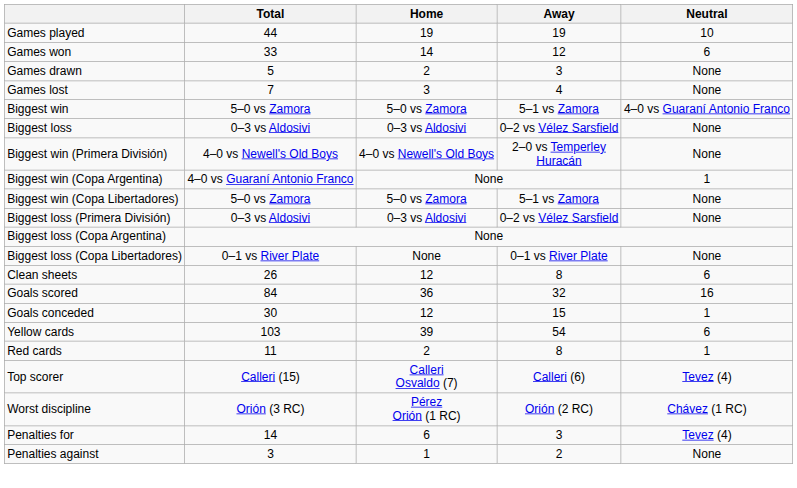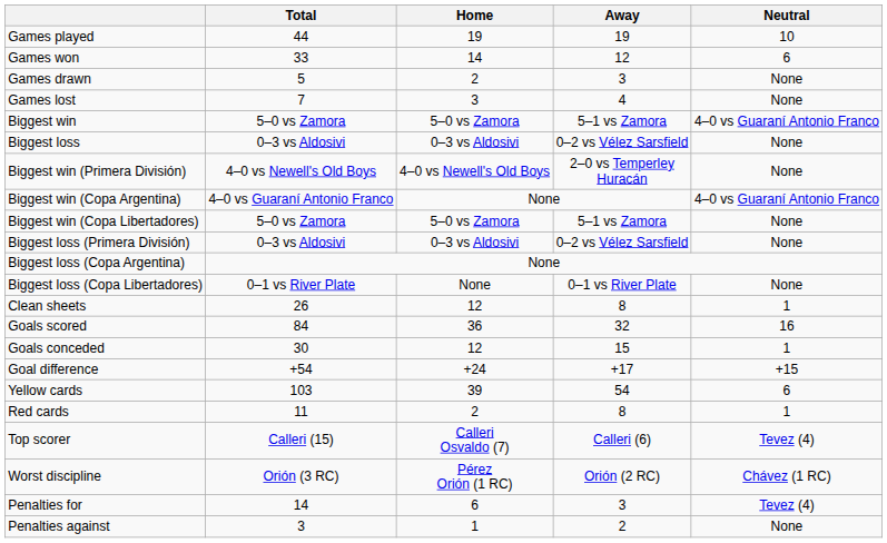 <table class="wikitable" style="text-align: center;">
 <tr>
 <th></th>
 <th>Total</th>
 <th>Home</th>
 <th>Away</th>
 <th>Neutral</th>
 </tr>
 <tr>
 <td align=left>Games played</td>
 <td>44</td>
 <td>19</td>
 <td>19</td>
 <td>10</td>
 </tr>
 <tr>
 <td align=left>Games won</td>
 <td>33</td>
 <td>14</td>
 <td>12</td>
 <td>6</td>
 </tr>
 <tr>
 <td align=left>Games drawn</td>
 <td>5</td>
 <td>2</td>
 <td>3</td>
 <td>None</td>
 </tr>
 <tr>
 <td align=left>Games lost</td>
 <td>7</td>
 <td>3</td>
 <td>4</td>
 <td>None</td>
 </tr>
 <tr>
 <td align=left>Biggest win</td>
 <td>5–0 vs <a href='#'>Zamora</a></td>
 <td>5–0 vs <a href='#'>Zamora</a></td>
 <td>5–1 vs <a href='#'>Zamora</a></td>
 <td>4–0 vs <a href='#'>Guaraní Antonio Franco</a></td>
 </tr>
 <tr>
 <td align=left>Biggest loss</td>
 <td>0–3 vs <a href='#'>Aldosivi</a></td>
 <td>0–3 vs <a href='#'>Aldosivi</a></td>
 <td>0–2 vs <a href='#'>Vélez Sarsfield</a></td>
 <td>None</td>
 </tr>
 <tr>
 <td align=left>Biggest win (Primera División)</td>
 <td>4–0 vs <a href='#'>Newell's Old Boys</a></td>
 <td>4–0 vs <a href='#'>Newell's Old Boys</a></td>
 <td>2–0 vs <a href='#'>Temperley</a><br><a href='#'>Huracán</a></td>
 <td>None</td>
 </tr>
 <tr>
 <td align=left>Biggest win (Copa Argentina)</td>
 <td>4–0 vs <a href='#'>Guaraní Antonio Franco</a></td>
 <td colspan=2>None</td>
-<td>1</td>
+<td>4–0 vs <a href='#'>Guaraní Antonio Franco</a></td>
 </tr>
 <tr>
 <td align=left>Biggest win (Copa Libertadores)</td>
 <td>5–0 vs <a href='#'>Zamora</a></td>
 <td>5–0 vs <a href='#'>Zamora</a></td>
 <td>5–1 vs <a href='#'>Zamora</a></td>
 <td>None</td>
 </tr>
 <tr>
 <td align=left>Biggest loss (Primera División)</td>
 <td>0–3 vs <a href='#'>Aldosivi</a></td>
 <td>0–3 vs <a href='#'>Aldosivi</a></td>
 <td>0–2 vs <a href='#'>Vélez Sarsfield</a></td>
 <td>None</td>
 </tr>
 <tr>
 <td align=left>Biggest loss (Copa Argentina)</td>
 <td colspan=4>None</td>
 </tr>
 <tr>
 <td align=left>Biggest loss (Copa Libertadores)</td>
 <td>0–1 vs <a href='#'>River Plate</a></td>
 <td>None</td>
 <td>0–1 vs <a href='#'>River Plate</a></td>
 <td>None</td>
 </tr>
 <tr>
 <td align=left>Clean sheets</td>
 <td>26</td>
 <td>12</td>
 <td>8</td>
-<td>6</td>
+<td>1</td>
 </tr>
 <tr>
 <td align=left>Goals scored</td>
 <td>84</td>
 <td>36</td>
 <td>32</td>
 <td>16</td>
 </tr>
 <tr>
 <td align=left>Goals conceded</td>
 <td>30</td>
 <td>12</td>
 <td>15</td>
 <td>1</td>
+</tr>
+<tr>
+<td align=left>Goal difference</td>
+<td>+54</td>
+<td>+24</td>
+<td>+17</td>
+<td>+15</td>
 </tr>
 <tr>
 <td align=left>Yellow cards</td>
 <td>103</td>
 <td>39</td>
 <td>54</td>
 <td>6</td>
 </tr>
 <tr>
 <td align=left>Red cards</td>
 <td>11</td>
 <td>2</td>
 <td>8</td>
 <td>1</td>
 </tr>
 <tr>
 <td align=left>Top scorer</td>
 <td><a href='#'>Calleri</a> (15)</td>
 <td><a href='#'>Calleri</a><br><a href='#'>Osvaldo</a> (7)</td>
 <td><a href='#'>Calleri</a> (6)</td>
 <td><a href='#'>Tevez</a> (4)</td>
 </tr>
 <tr>
 <td align=left>Worst discipline</td>
 <td><a href='#'>Orión</a> (3 RC)</td>
 <td><a href='#'>Pérez</a><br><a href='#'>Orión</a> (1 RC)</td>
 <td><a href='#'>Orión</a> (2 RC)</td>
 <td><a href='#'>Chávez</a> (1 RC)</td>
 </tr>
 <tr>
 <td align=left>Penalties for</td>
 <td>14</td>
 <td>6</td>
 <td>3</td>
 <td><a href='#'>Tevez</a> (4)</td>
 </tr>
 <tr>
 <td align=left>Penalties against</td>
 <td>3</td>
 <td>1</td>
 <td>2</td>
 <td>None</td>
 </tr>
 </table>
